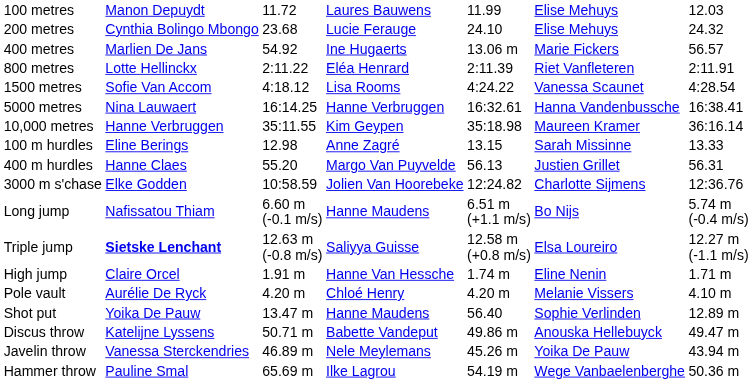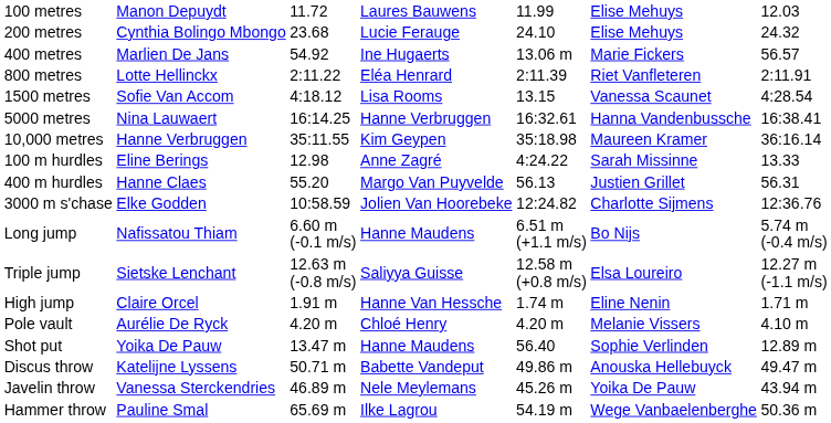 <table>
 <tr>
 <td>100 metres</td>
 <td><a href='#'>Manon Depuydt</a></td>
 <td>11.72</td>
 <td><a href='#'>Laures Bauwens</a></td>
 <td>11.99</td>
 <td><a href='#'>Elise Mehuys</a></td>
 <td>12.03</td>
 </tr>
 <tr>
 <td>200 metres</td>
 <td><a href='#'>Cynthia Bolingo Mbongo</a></td>
 <td>23.68</td>
 <td><a href='#'>Lucie Ferauge</a></td>
 <td>24.10</td>
 <td><a href='#'>Elise Mehuys</a></td>
 <td>24.32</td>
 </tr>
 <tr>
 <td>400 metres</td>
 <td><a href='#'>Marlien De Jans</a></td>
 <td>54.92</td>
 <td><a href='#'>Ine Hugaerts</a></td>
 <td>13.06 m</td>
 <td><a href='#'>Marie Fickers</a></td>
 <td>56.57</td>
 </tr>
 <tr>
 <td>800 metres</td>
 <td><a href='#'>Lotte Hellinckx</a></td>
 <td>2:11.22</td>
 <td><a href='#'>Eléa Henrard</a></td>
 <td>2:11.39</td>
 <td><a href='#'>Riet Vanfleteren</a></td>
 <td>2:11.91</td>
 </tr>
 <tr>
 <td>1500 metres</td>
 <td><a href='#'>Sofie Van Accom</a></td>
 <td>4:18.12</td>
 <td><a href='#'>Lisa Rooms</a></td>
-<td>4:24.22</td>
+<td>13.15</td>
 <td><a href='#'>Vanessa Scaunet</a></td>
 <td>4:28.54</td>
 </tr>
 <tr>
 <td>5000 metres</td>
 <td><a href='#'>Nina Lauwaert</a></td>
 <td>16:14.25</td>
 <td><a href='#'>Hanne Verbruggen</a></td>
 <td>16:32.61</td>
 <td><a href='#'>Hanna Vandenbussche</a></td>
 <td>16:38.41</td>
 </tr>
 <tr>
 <td>10,000 metres</td>
 <td><a href='#'>Hanne Verbruggen</a></td>
 <td>35:11.55</td>
 <td><a href='#'>Kim Geypen</a></td>
 <td>35:18.98</td>
 <td><a href='#'>Maureen Kramer</a></td>
 <td>36:16.14</td>
 </tr>
 <tr>
 <td>100 m hurdles</td>
 <td><a href='#'>Eline Berings</a></td>
 <td>12.98</td>
 <td><a href='#'>Anne Zagré</a></td>
-<td>13.15</td>
+<td>4:24.22</td>
 <td><a href='#'>Sarah Missinne</a></td>
 <td>13.33</td>
 </tr>
 <tr>
 <td>400 m hurdles</td>
 <td><a href='#'>Hanne Claes</a></td>
 <td>55.20</td>
 <td><a href='#'>Margo Van Puyvelde</a></td>
 <td>56.13</td>
 <td><a href='#'>Justien Grillet</a></td>
 <td>56.31</td>
 </tr>
 <tr>
 <td>3000 m s'chase</td>
 <td><a href='#'>Elke Godden</a></td>
 <td>10:58.59</td>
 <td><a href='#'>Jolien Van Hoorebeke</a></td>
 <td>12:24.82</td>
 <td><a href='#'>Charlotte Sijmens</a></td>
 <td>12:36.76</td>
 </tr>
 <tr>
 <td>Long jump</td>
 <td><a href='#'>Nafissatou Thiam</a></td>
 <td>6.60 m<br>(-0.1 m/s)</td>
 <td><a href='#'>Hanne Maudens</a></td>
 <td>6.51 m<br>(+1.1 m/s)</td>
 <td><a href='#'>Bo Nijs</a></td>
 <td>5.74 m<br>(-0.4 m/s)</td>
 </tr>
 <tr>
 <td>Triple jump</td>
-<td><strong><a href='#'>Sietske Lenchant</a></strong></td>
+<td><a href='#'>Sietske Lenchant</a></td>
 <td>12.63 m<br>(-0.8 m/s)</td>
 <td><a href='#'>Saliyya Guisse</a></td>
 <td>12.58 m<br>(+0.8 m/s)</td>
 <td><a href='#'>Elsa Loureiro</a></td>
 <td>12.27 m<br>(-1.1 m/s)</td>
 </tr>
 <tr>
 <td>High jump</td>
 <td><a href='#'>Claire Orcel</a></td>
 <td>1.91 m</td>
 <td><a href='#'>Hanne Van Hessche</a></td>
 <td>1.74 m</td>
 <td><a href='#'>Eline Nenin</a></td>
 <td>1.71 m</td>
 </tr>
 <tr>
 <td>Pole vault</td>
 <td><a href='#'>Aurélie De Ryck</a></td>
 <td>4.20 m</td>
 <td><a href='#'>Chloé Henry</a></td>
 <td>4.20 m</td>
 <td><a href='#'>Melanie Vissers</a></td>
 <td>4.10 m</td>
 </tr>
 <tr>
 <td>Shot put</td>
 <td><a href='#'>Yoika De Pauw</a></td>
 <td>13.47 m</td>
 <td><a href='#'>Hanne Maudens</a></td>
 <td>56.40</td>
 <td><a href='#'>Sophie Verlinden</a></td>
 <td>12.89 m</td>
 </tr>
 <tr>
 <td>Discus throw</td>
 <td><a href='#'>Katelijne Lyssens</a></td>
 <td>50.71 m</td>
 <td><a href='#'>Babette Vandeput</a></td>
 <td>49.86 m</td>
 <td><a href='#'>Anouska Hellebuyck</a></td>
 <td>49.47 m</td>
 </tr>
 <tr>
 <td>Javelin throw</td>
 <td><a href='#'>Vanessa Sterckendries</a></td>
 <td>46.89 m</td>
 <td><a href='#'>Nele Meylemans</a></td>
 <td>45.26 m</td>
 <td><a href='#'>Yoika De Pauw</a></td>
 <td>43.94 m</td>
 </tr>
 <tr>
 <td>Hammer throw</td>
 <td><a href='#'>Pauline Smal</a></td>
 <td>65.69 m</td>
 <td><a href='#'>Ilke Lagrou</a></td>
 <td>54.19 m</td>
 <td><a href='#'>Wege Vanbaelenberghe</a></td>
 <td>50.36 m</td>
 </tr>
 </table>
